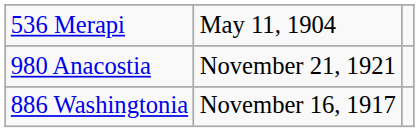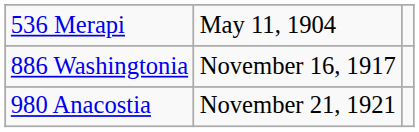 <table class="wikitable" align="right" style="margin: 1em; margin-top: 0; font-size: 0.9em;">
 <tr>
 <td><a href='#'>536 Merapi</a></td>
 <td>May 11, 1904</td>
 <td></td>
 </tr>
 <tr>
+<td><a href='#'>886 Washingtonia</a></td>
+<td>November 16, 1917</td>
+<td></td>
+</tr>
+<tr>
 <td><a href='#'>980 Anacostia</a></td>
 <td>November 21, 1921</td>
 <td></td>
 </tr>
-<tr>
-<td><a href='#'>886 Washingtonia</a></td>
-<td>November 16, 1917</td>
-<td></td>
-</tr>
 </table>
